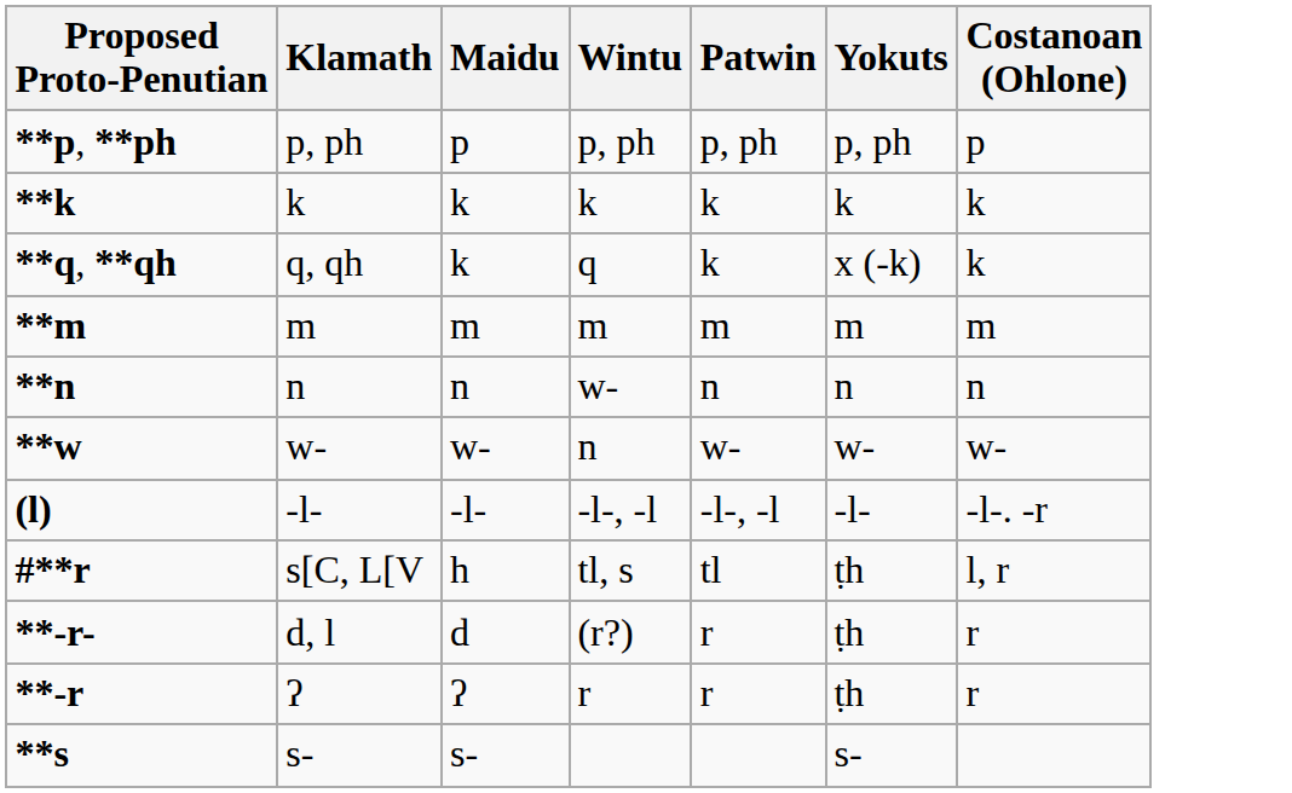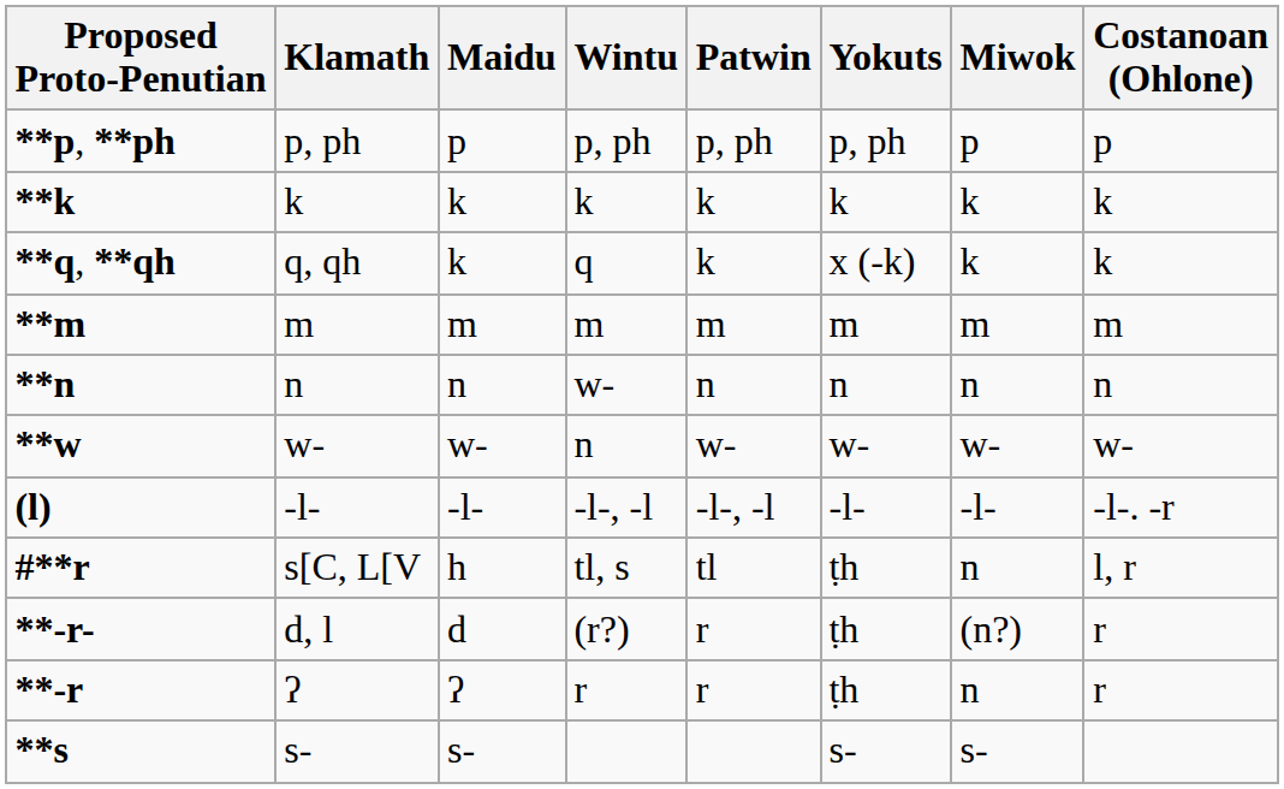 <table class="wikitable">
 <tr>
 <th c=pen>Proposed <br>Proto-Penutian</th>
 <th c=klm>Klamath</th>
 <th c=mai>Maidu</th>
 <th c=win>Wintu</th>
 <th c=pat>Patwin</th>
 <th c=yok>Yokuts</th>
+<th c=miw>Miwok</th>
 <th c=ohl>Costanoan <br>(Ohlone)</th>
 </tr>
 <tr>
 <td c=pen><strong>**p</strong>, <strong>**ph</strong></td>
 <td c=klm>p, ph</td>
 <td c=mai>p</td>
 <td c=win>p, ph</td>
 <td c=pat>p, ph</td>
 <td c=yok>p, ph</td>
+<td c=miw>p</td>
 <td c=ohl>p</td>
 </tr>
 <tr>
 <td c=pen><strong>**k</strong></td>
 <td c=klm>k</td>
 <td c=mai>k</td>
 <td c=win>k</td>
 <td c=pat>k</td>
 <td c=yok>k</td>
+<td c=miw>k</td>
 <td c=ohl>k</td>
 </tr>
 <tr>
 <td c=pen><strong>**q</strong>, <strong>**qh</strong></td>
 <td c=klm>q, qh</td>
 <td c=mai>k</td>
 <td c=win>q</td>
 <td c=pat>k</td>
 <td c=yok>x (-k)</td>
+<td c=miw>k</td>
 <td c=ohl>k</td>
 </tr>
 <tr>
 <td c=pen><strong>**m</strong></td>
 <td c=klm>m</td>
 <td c=mai>m</td>
 <td c=win>m</td>
 <td c=pat>m</td>
 <td c=yok>m</td>
+<td c=miw>m</td>
 <td c=ohl>m</td>
 </tr>
 <tr>
 <td c=pen><strong>**n</strong></td>
 <td c=klm>n</td>
 <td c=mai>n</td>
 <td c=win>w-</td>
 <td c=pat>n</td>
 <td c=yok>n</td>
+<td c=miw>n</td>
 <td c=ohl>n</td>
 </tr>
 <tr>
 <td c=pen><strong>**w</strong></td>
 <td c=klm>w-</td>
 <td c=mai>w-</td>
 <td c=win>n</td>
 <td c=pat>w-</td>
 <td c=yok>w-</td>
+<td c=miw>w-</td>
 <td c=ohl>w-</td>
 </tr>
 <tr>
 <td c=pen><strong>(l)</strong></td>
 <td c=klm>-l-</td>
 <td c=mai>-l-</td>
 <td c=win>-l-, -l</td>
 <td c=pat>-l-, -l</td>
 <td c=yok>-l-</td>
+<td c=miw>-l-</td>
 <td c=ohl>-l-. -r</td>
 </tr>
 <tr>
 <td c=pen><strong>#**r</strong></td>
 <td c=klm>s[C, L[V</td>
 <td c=mai>h</td>
 <td c=win>tl, s</td>
 <td c=pat>tl</td>
 <td c=yok>ṭh</td>
+<td c=miw>n</td>
 <td c=ohl>l, r</td>
 </tr>
 <tr>
 <td c=pen><strong>**-r-</strong></td>
 <td c=klm>d, l</td>
 <td c=mai>d</td>
 <td c=win>(r?)</td>
 <td c=pat>r</td>
 <td c=yok>ṭh</td>
+<td c=miw>(n?)</td>
 <td c=ohl>r</td>
 </tr>
 <tr>
 <td c=pen><strong>**-r</strong></td>
 <td c=klm>ʔ</td>
 <td c=mai>ʔ</td>
 <td c=win>r</td>
 <td c=pat>r</td>
 <td c=yok>ṭh</td>
+<td c=miw>n</td>
 <td c=ohl>r</td>
 </tr>
 <tr>
 <td c=pen><strong>**s</strong></td>
 <td c=klm>s-</td>
 <td c=mai>s-</td>
 <td c=win></td>
 <td c=pat></td>
 <td c=yok>s-</td>
+<td c=miw>s-</td>
 <td c=ohl></td>
 </tr>
 </table>
